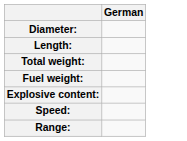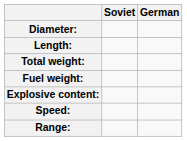 <table class="wikitable">
 <tr>
 <th></th>
+<th>Soviet</th>
 <th>German</th>
 </tr>
 <tr>
 <th>Diameter:</th>
 <td></td>
+<td></td>
 </tr>
 <tr>
 <th>Length:</th>
+<td></td>
 <td></td>
 </tr>
 <tr>
 <th>Total weight:</th>
 <td></td>
+<td></td>
 </tr>
 <tr>
 <th>Fuel weight:</th>
+<td></td>
 <td></td>
 </tr>
 <tr>
 <th>Explosive content:</th>
 <td></td>
+<td></td>
 </tr>
 <tr>
 <th>Speed:</th>
+<td></td>
 <td></td>
 </tr>
 <tr>
 <th>Range:</th>
 <td></td>
+<td></td>
 </tr>
 </table>
